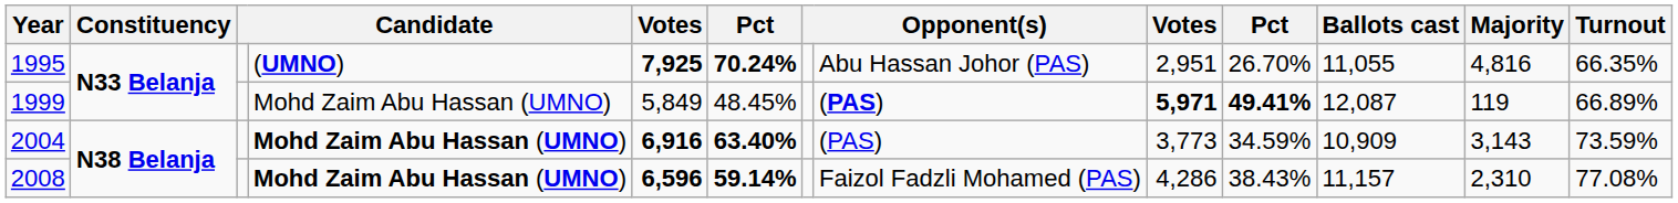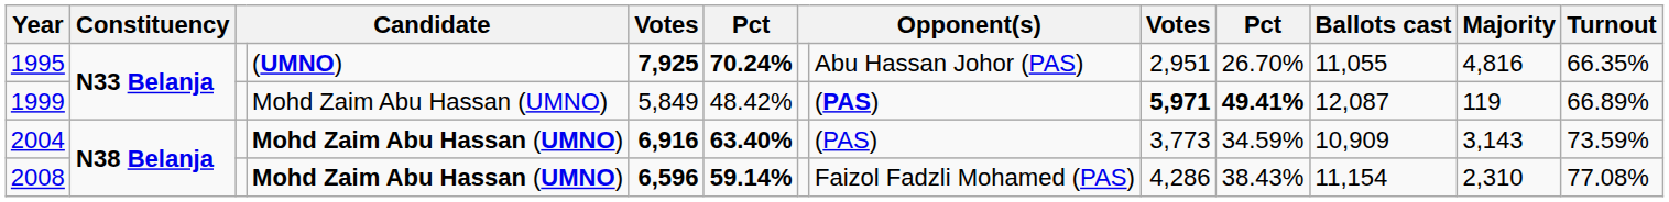 <table class="wikitable" style="margin:0.5em ; font-size:95%">
 <tr>
 <th>Year</th>
 <th>Constituency</th>
 <th colspan=2>Candidate</th>
 <th>Votes</th>
 <th>Pct</th>
 <th colspan=2>Opponent(s)</th>
 <th>Votes</th>
 <th>Pct</th>
 <th>Ballots cast</th>
 <th>Majority</th>
 <th>Turnout</th>
 </tr>
 <tr>
 <td><a href='#'>1995</a></td>
 <td rowspan=2><strong>N33 <a href='#'>Belanja</a></strong></td>
 <td></td>
 <td> (<a href='#'><strong>UMNO</strong></a>)</td>
 <td align=right><strong>7,925</strong></td>
 <td><strong>70.24%</strong></td>
 <td></td>
 <td>Abu Hassan Johor (<a href='#'>PAS</a>)</td>
 <td align=right>2,951</td>
 <td>26.70%</td>
 <td>11,055</td>
 <td>4,816</td>
 <td>66.35%</td>
 </tr>
 <tr>
 <td><a href='#'>1999</a></td>
 <td></td>
 <td>Mohd Zaim Abu Hassan (<a href='#'>UMNO</a>)</td>
 <td align=right>5,849</td>
-<td>48.45%</td>
+<td>48.42%</td>
 <td></td>
 <td> (<a href='#'><strong>PAS</strong></a>)</td>
 <td align=right><strong>5,971</strong></td>
 <td><strong>49.41%</strong></td>
 <td>12,087</td>
 <td>119</td>
 <td>66.89%</td>
 </tr>
 <tr>
 <td><a href='#'>2004</a></td>
 <td rowspan=2><strong>N38 <a href='#'>Belanja</a></strong></td>
 <td></td>
 <td><strong>Mohd Zaim Abu Hassan</strong> (<a href='#'><strong>UMNO</strong></a>)</td>
 <td align=right><strong>6,916</strong></td>
 <td><strong>63.40%</strong></td>
 <td></td>
 <td> (<a href='#'>PAS</a>)</td>
 <td align=right>3,773</td>
 <td>34.59%</td>
 <td>10,909</td>
 <td>3,143</td>
 <td>73.59%</td>
 </tr>
 <tr>
 <td><a href='#'>2008</a></td>
 <td></td>
 <td><strong>Mohd Zaim Abu Hassan</strong> (<a href='#'><strong>UMNO</strong></a>)</td>
 <td align=right><strong>6,596</strong></td>
 <td><strong>59.14%</strong></td>
 <td></td>
 <td>Faizol Fadzli Mohamed (<a href='#'>PAS</a>)</td>
 <td align=right>4,286</td>
 <td>38.43%</td>
-<td>11,157</td>
+<td>11,154</td>
 <td>2,310</td>
 <td>77.08%</td>
 </tr>
 </table>
